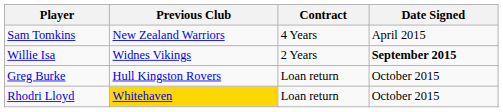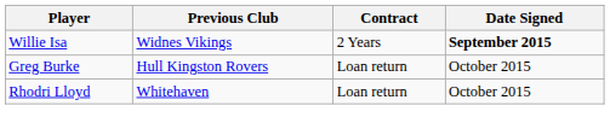 <table class="wikitable"  style="width:65%; font-size:90%;">
 <tr>
 <th>Player</th>
 <th>Previous Club</th>
 <th>Contract</th>
 <th>Date Signed</th>
-</tr>
-<tr>
-<td> <a href='#'>Sam Tomkins</a></td>
-<td><a href='#'>New Zealand Warriors</a></td>
-<td>4 Years</td>
-<td>April 2015</td>
 </tr>
 <tr>
 <td> <a href='#'>Willie Isa</a></td>
 <td><a href='#'>Widnes Vikings</a></td>
 <td>2 Years</td>
 <td><strong>September 2015</strong></td>
 </tr>
 <tr>
 <td> <a href='#'>Greg Burke</a></td>
 <td><a href='#'>Hull Kingston Rovers</a></td>
 <td>Loan return</td>
 <td>October 2015</td>
 </tr>
 <tr>
 <td> <a href='#'>Rhodri Lloyd</a></td>
-<td style="background: gold;"><a href='#'>Whitehaven</a></td>
+<td><a href='#'>Whitehaven</a></td>
 <td>Loan return</td>
 <td>October 2015</td>
 </tr>
 </table>
